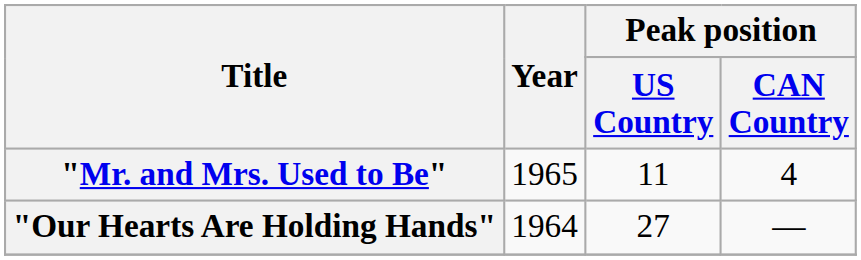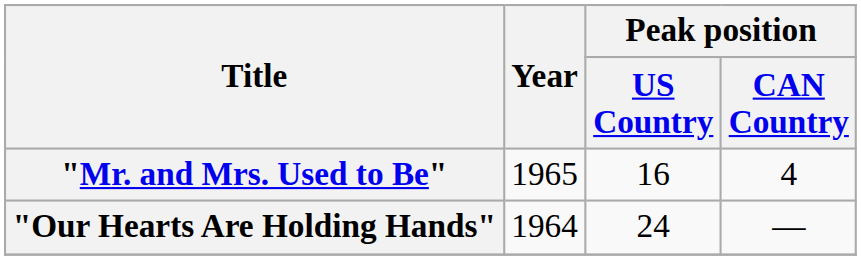 <table class="wikitable plainrowheaders" style="text-align:center;">
 <tr>
 <th scope="col" rowspan = "2">Title</th>
 <th scope="col" rowspan = "2">Year</th>
 <th scope="col" colspan="2">Peak position</th>
 </tr>
 <tr>
 <th><a href='#'>US<br>Country</a><br></th>
 <th scope="col"><a href='#'>CAN<br>Country</a><br></th>
 </tr>
 <tr>
 <th scope = "row">"<a href='#'>Mr. and Mrs. Used to Be</a>"</th>
 <td>1965</td>
-<td>11</td>
+<td>16</td>
 <td>4</td>
 </tr>
 <tr>
 <th scope = "row">"Our Hearts Are Holding Hands"</th>
 <td>1964</td>
-<td>27</td>
+<td>24</td>
 <td>—</td>
 </tr>
 <tr>
 </tr>
 </table>
